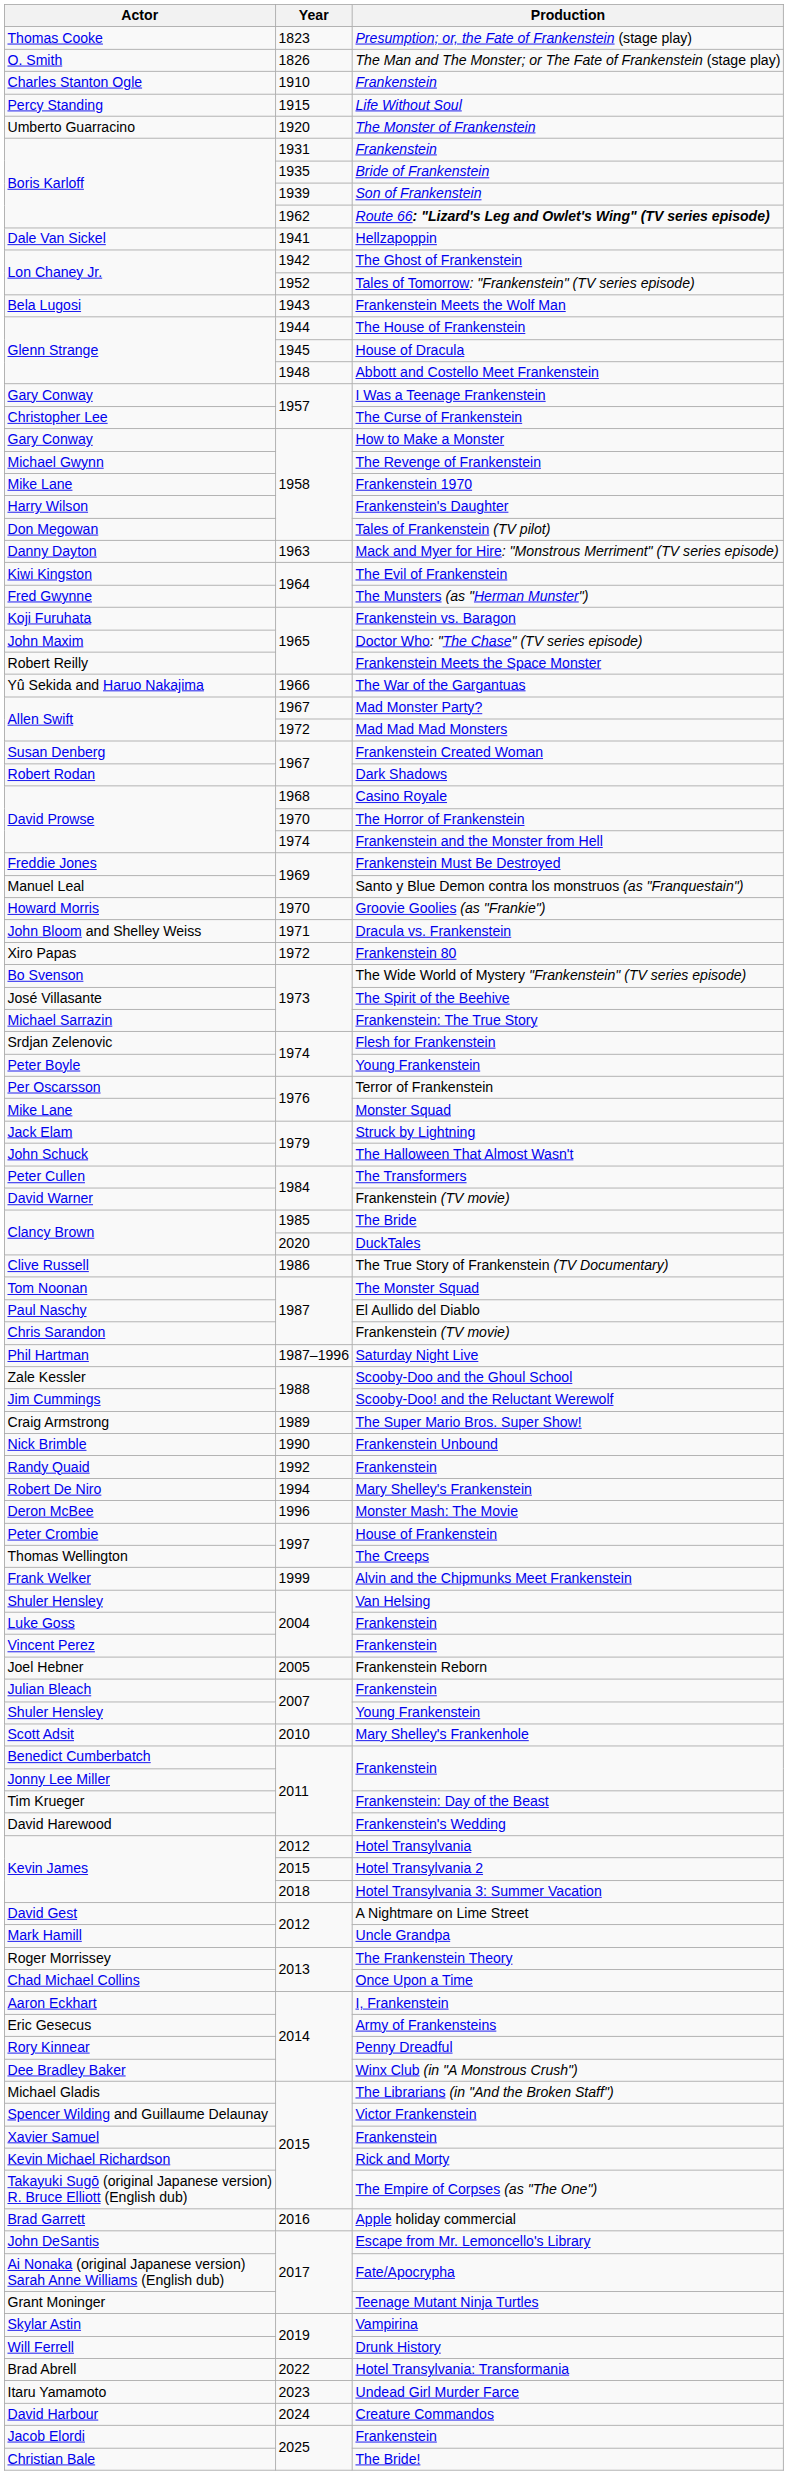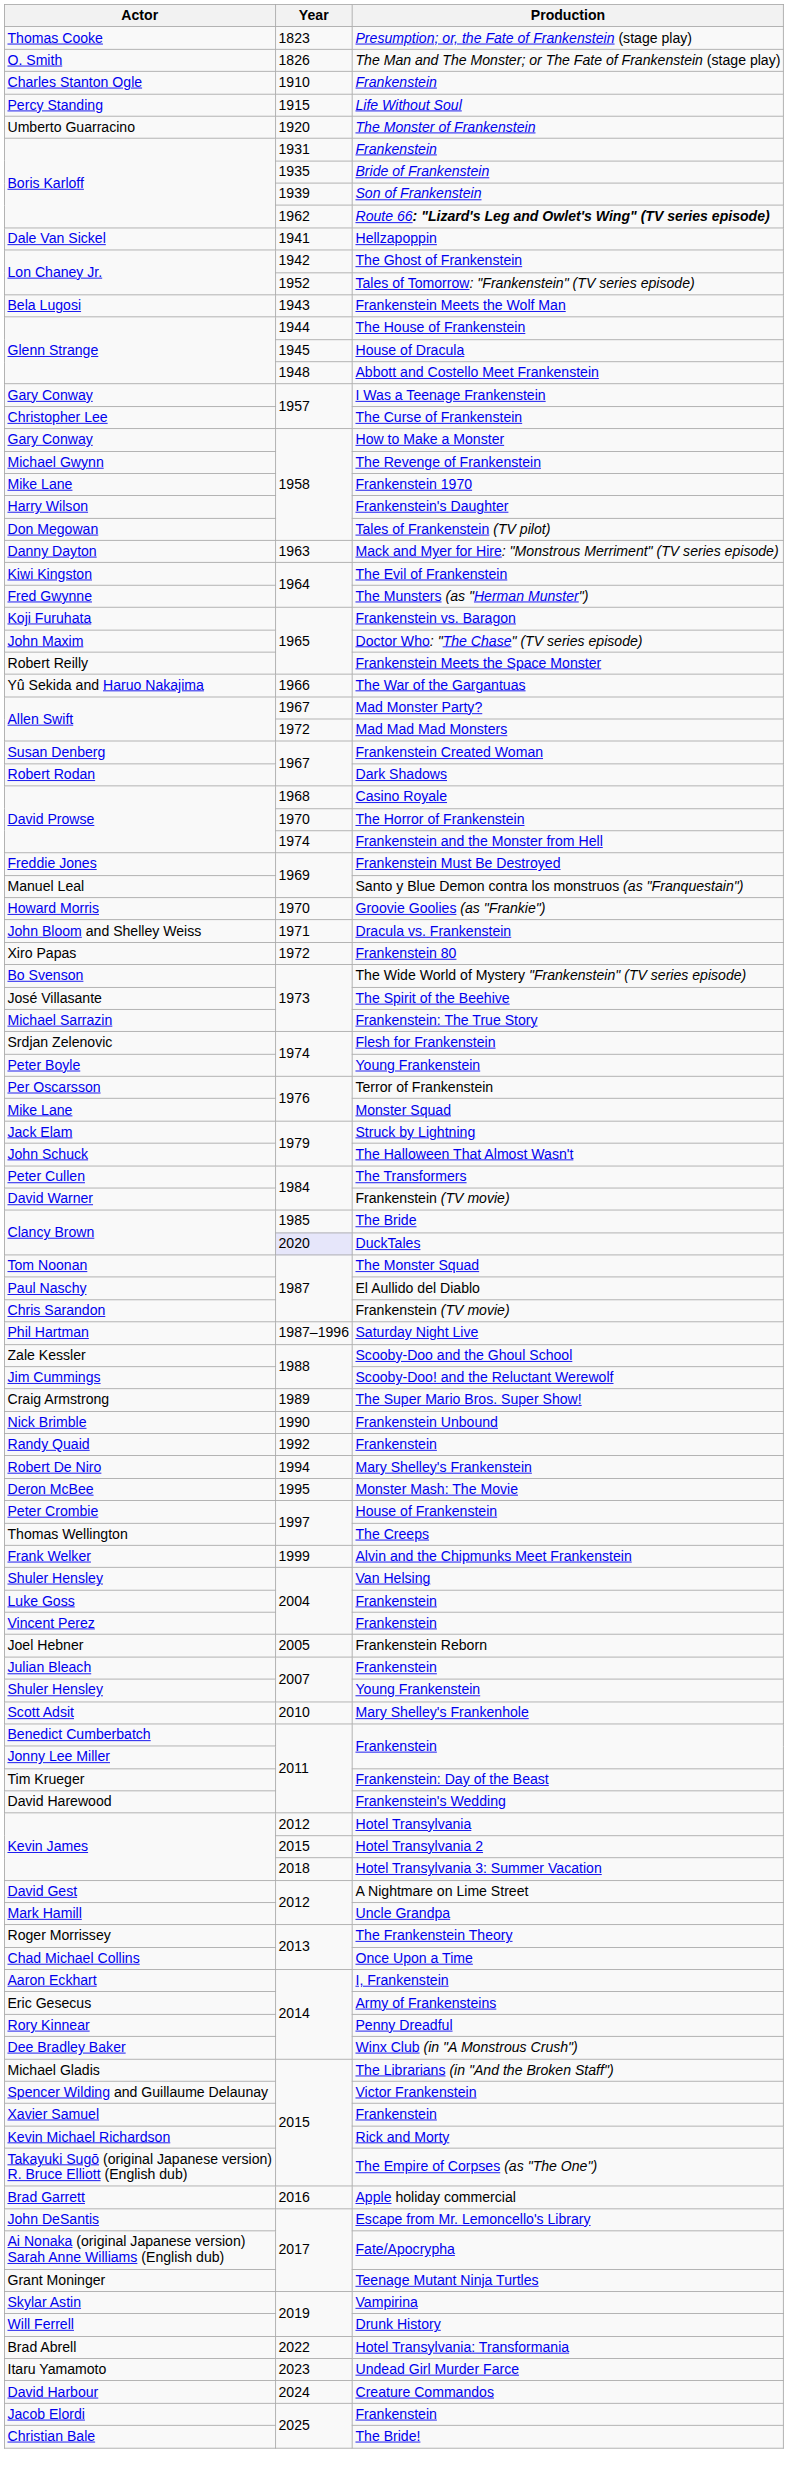 <table class="wikitable" style="margin-left:auto;margin-right:auto;text-align:left">
 <tr>
 <th>Actor</th>
 <th>Year</th>
 <th>Production</th>
 </tr>
 <tr>
 <td><a href='#'>Thomas Cooke</a></td>
 <td>1823</td>
 <td><em><a href='#'>Presumption; or, the Fate of Frankenstein</a></em> (stage play)</td>
 </tr>
 <tr>
 <td><a href='#'>O. Smith</a></td>
 <td>1826</td>
 <td><em>The Man and The Monster; or The Fate of Frankenstein</em> (stage play)</td>
 </tr>
 <tr>
 <td><a href='#'>Charles Stanton Ogle</a></td>
 <td>1910</td>
 <td><em><a href='#'>Frankenstein</a></em></td>
 </tr>
 <tr>
 <td><a href='#'>Percy Standing</a></td>
 <td>1915</td>
 <td><em><a href='#'>Life Without Soul</a></em></td>
 </tr>
 <tr>
 <td>Umberto Guarracino</td>
 <td>1920</td>
 <td><em><a href='#'>The Monster of Frankenstein</a></em></td>
 </tr>
 <tr>
 <td rowspan=4><a href='#'>Boris Karloff</a></td>
 <td>1931</td>
 <td><em><a href='#'>Frankenstein</a></em></td>
 </tr>
 <tr>
 <td>1935</td>
 <td><em><a href='#'>Bride of Frankenstein</a></em></td>
 </tr>
 <tr>
 <td>1939</td>
 <td><em><a href='#'>Son of Frankenstein</a></em></td>
 </tr>
 <tr>
 <td>1962</td>
 <td><em><a href='#'>Route 66</a><strong>: "Lizard's Leg and Owlet's Wing" (TV series episode)</td>
 </tr>
 <tr>
 <td><a href='#'>Dale Van Sickel</a></td>
 <td>1941</td>
 <td></em><a href='#'>Hellzapoppin</a><em></td>
 </tr>
 <tr>
 <td rowspan=2><a href='#'>Lon Chaney Jr.</a></td>
 <td>1942</td>
 <td></em><a href='#'>The Ghost of Frankenstein</a><em></td>
 </tr>
 <tr>
 <td>1952</td>
 <td></em><a href='#'>Tales of Tomorrow</a><em>: "Frankenstein" (TV series episode)</td>
 </tr>
 <tr>
 <td><a href='#'>Bela Lugosi</a></td>
 <td>1943</td>
 <td></em><a href='#'>Frankenstein Meets the Wolf Man</a><em></td>
 </tr>
 <tr>
 <td rowspan=3><a href='#'>Glenn Strange</a></td>
 <td>1944</td>
 <td></em><a href='#'>The House of Frankenstein</a><em></td>
 </tr>
 <tr>
 <td>1945</td>
 <td></em><a href='#'>House of Dracula</a><em></td>
 </tr>
 <tr>
 <td>1948</td>
 <td></em><a href='#'>Abbott and Costello Meet Frankenstein</a><em></td>
 </tr>
 <tr>
 <td><a href='#'>Gary Conway</a></td>
 <td rowspan=2>1957</td>
 <td></em><a href='#'>I Was a Teenage Frankenstein</a><em></td>
 </tr>
 <tr>
 <td><a href='#'>Christopher Lee</a></td>
 <td></em><a href='#'>The Curse of Frankenstein</a><em></td>
 </tr>
 <tr>
 <td><a href='#'>Gary Conway</a></td>
 <td rowspan=5>1958</td>
 <td></em><a href='#'>How to Make a Monster</a><em></td>
 </tr>
 <tr>
 <td><a href='#'>Michael Gwynn</a></td>
 <td></em><a href='#'>The Revenge of Frankenstein</a><em></td>
 </tr>
 <tr>
 <td><a href='#'>Mike Lane</a></td>
 <td></em><a href='#'>Frankenstein 1970</a><em></td>
 </tr>
 <tr>
 <td><a href='#'>Harry Wilson</a></td>
 <td></em><a href='#'>Frankenstein's Daughter</a><em></td>
 </tr>
 <tr>
 <td><a href='#'>Don Megowan</a></td>
 <td></em><a href='#'>Tales of Frankenstein</a><em> (TV pilot)</td>
 </tr>
 <tr>
 <td><a href='#'>Danny Dayton</a></td>
 <td>1963</td>
 <td></em><a href='#'>Mack and Myer for Hire</a><em>: "Monstrous Merriment" (TV series episode)</td>
 </tr>
 <tr>
 <td><a href='#'>Kiwi Kingston</a></td>
 <td rowspan=2>1964</td>
 <td></em><a href='#'>The Evil of Frankenstein</a><em></td>
 </tr>
 <tr>
 <td><a href='#'>Fred Gwynne</a></td>
 <td></em><a href='#'>The Munsters</a><em> (as "<a href='#'>Herman Munster</a>")</td>
 </tr>
 <tr>
 <td><a href='#'>Koji Furuhata</a></td>
 <td rowspan=3>1965</td>
 <td></em><a href='#'>Frankenstein vs. Baragon</a><em></td>
 </tr>
 <tr>
 <td><a href='#'>John Maxim</a></td>
 <td></em><a href='#'>Doctor Who</a><em>: "<a href='#'>The Chase</a>" (TV series episode)</td>
 </tr>
 <tr>
 <td>Robert Reilly</td>
 <td></em><a href='#'>Frankenstein Meets the Space Monster</a><em></td>
 </tr>
 <tr>
 <td>Yû Sekida and <a href='#'>Haruo Nakajima</a></td>
 <td>1966</td>
 <td></em><a href='#'>The War of the Gargantuas</a><em></td>
 </tr>
 <tr>
 <td rowspan=2><a href='#'>Allen Swift</a></td>
 <td>1967</td>
 <td></em><a href='#'>Mad Monster Party?</a><em></td>
 </tr>
 <tr>
 <td>1972</td>
 <td></em><a href='#'>Mad Mad Mad Monsters</a><em></td>
 </tr>
 <tr>
 <td><a href='#'>Susan Denberg</a></td>
 <td rowspan=2>1967</td>
 <td></em><a href='#'>Frankenstein Created Woman</a><em></td>
 </tr>
 <tr>
 <td><a href='#'>Robert Rodan</a></td>
 <td></em><a href='#'>Dark Shadows</a><em></td>
 </tr>
 <tr>
 <td rowspan=3><a href='#'>David Prowse</a></td>
 <td>1968</td>
 <td></em><a href='#'>Casino Royale</a><em></td>
 </tr>
 <tr>
 <td>1970</td>
 <td></em><a href='#'>The Horror of Frankenstein</a><em></td>
 </tr>
 <tr>
 <td>1974</td>
 <td></em><a href='#'>Frankenstein and the Monster from Hell</a><em></td>
 </tr>
 <tr>
 <td><a href='#'>Freddie Jones</a></td>
 <td rowspan=2>1969</td>
 <td></em><a href='#'>Frankenstein Must Be Destroyed</a><em></td>
 </tr>
 <tr>
 <td>Manuel Leal</td>
 <td></em>Santo y Blue Demon contra los monstruos<em> (as "Franquestain")</td>
 </tr>
 <tr>
 <td><a href='#'>Howard Morris</a></td>
 <td>1970</td>
 <td></em><a href='#'>Groovie Goolies</a><em> (as "Frankie")</td>
 </tr>
 <tr>
 <td><a href='#'>John Bloom</a> and Shelley Weiss</td>
 <td>1971</td>
 <td></em><a href='#'>Dracula vs. Frankenstein</a><em></td>
 </tr>
 <tr>
 <td>Xiro Papas</td>
 <td>1972</td>
 <td></em><a href='#'>Frankenstein 80</a><em></td>
 </tr>
 <tr>
 <td><a href='#'>Bo Svenson</a></td>
 <td rowspan=3>1973</td>
 <td></em>The Wide World of Mystery<em> "Frankenstein" (TV series episode)</td>
 </tr>
 <tr>
 <td>José Villasante</td>
 <td></em><a href='#'>The Spirit of the Beehive</a><em></td>
 </tr>
 <tr>
 <td><a href='#'>Michael Sarrazin</a></td>
 <td></em><a href='#'>Frankenstein: The True Story</a><em></td>
 </tr>
 <tr>
 <td>Srdjan Zelenovic</td>
 <td rowspan=2>1974</td>
 <td></em><a href='#'>Flesh for Frankenstein</a><em></td>
 </tr>
 <tr>
 <td><a href='#'>Peter Boyle</a></td>
 <td></em><a href='#'>Young Frankenstein</a><em></td>
 </tr>
 <tr>
 <td><a href='#'>Per Oscarsson</a></td>
 <td rowspan=2>1976</td>
 <td></em>Terror of Frankenstein<em></td>
 </tr>
 <tr>
 <td><a href='#'>Mike Lane</a></td>
 <td></em><a href='#'>Monster Squad</a><em></td>
 </tr>
 <tr>
 <td><a href='#'>Jack Elam</a></td>
 <td rowspan=2>1979</td>
 <td></em><a href='#'>Struck by Lightning</a><em></td>
 </tr>
 <tr>
 <td><a href='#'>John Schuck</a></td>
 <td></em><a href='#'>The Halloween That Almost Wasn't</a><em></td>
 </tr>
 <tr>
 <td><a href='#'>Peter Cullen</a></td>
 <td rowspan=2>1984</td>
 <td></em><a href='#'>The Transformers</a><em></td>
 </tr>
 <tr>
 <td><a href='#'>David Warner</a></td>
 <td></em>Frankenstein<em> (TV movie)</td>
 </tr>
 <tr>
 <td rowspan="2"><a href='#'>Clancy Brown</a></td>
 <td>1985</td>
 <td></em><a href='#'>The Bride</a><em></td>
 </tr>
 <tr>
-<td>2020</td>
+<td style="background: lavender;">2020</td>
 <td></em><a href='#'>DuckTales</a><em></td>
-</tr>
-<tr>
-<td rowspan="1"><a href='#'>Clive Russell</a></td>
-<td>1986</td>
-<td></em>The True Story of Frankenstein<em> (TV Documentary)</td>
 </tr>
 <tr>
 <td><a href='#'>Tom Noonan</a></td>
 <td rowspan=3>1987</td>
 <td></em><a href='#'>The Monster Squad</a><em></td>
 </tr>
 <tr>
 <td><a href='#'>Paul Naschy</a></td>
 <td></em>El Aullido del Diablo<em></td>
 </tr>
 <tr>
 <td><a href='#'>Chris Sarandon</a></td>
 <td></em>Frankenstein<em> (TV movie)</td>
 </tr>
 <tr>
 <td><a href='#'>Phil Hartman</a></td>
 <td>1987–1996</td>
 <td></em><a href='#'>Saturday Night Live</a><em></td>
 </tr>
 <tr>
 <td>Zale Kessler</td>
 <td rowspan=2>1988</td>
 <td></em><a href='#'>Scooby-Doo and the Ghoul School</a><em></td>
 </tr>
 <tr>
 <td><a href='#'>Jim Cummings</a></td>
 <td></em><a href='#'>Scooby-Doo! and the Reluctant Werewolf</a><em></td>
 </tr>
 <tr>
 <td>Craig Armstrong</td>
 <td>1989</td>
 <td></em><a href='#'>The Super Mario Bros. Super Show!</a><em></td>
 </tr>
 <tr>
 <td><a href='#'>Nick Brimble</a></td>
 <td>1990</td>
 <td></em><a href='#'>Frankenstein Unbound</a><em></td>
 </tr>
 <tr>
 <td><a href='#'>Randy Quaid</a></td>
 <td>1992</td>
 <td></em><a href='#'>Frankenstein</a><em></td>
 </tr>
 <tr>
 <td><a href='#'>Robert De Niro</a></td>
 <td>1994</td>
 <td></em><a href='#'>Mary Shelley's Frankenstein</a><em></td>
 </tr>
 <tr>
 <td><a href='#'>Deron McBee</a></td>
-<td>1996</td>
+<td>1995</td>
 <td></em><a href='#'>Monster Mash: The Movie</a><em></td>
 </tr>
 <tr>
 <td><a href='#'>Peter Crombie</a></td>
 <td rowspan=2>1997</td>
 <td></em><a href='#'>House of Frankenstein</a><em></td>
 </tr>
 <tr>
 <td>Thomas Wellington</td>
 <td></em><a href='#'>The Creeps</a><em></td>
 </tr>
 <tr>
 <td><a href='#'>Frank Welker</a></td>
 <td>1999</td>
 <td></em><a href='#'>Alvin and the Chipmunks Meet Frankenstein</a><em></td>
 </tr>
 <tr>
 <td><a href='#'>Shuler Hensley</a></td>
 <td rowspan=3>2004</td>
 <td></em><a href='#'>Van Helsing</a><em></td>
 </tr>
 <tr>
 <td><a href='#'>Luke Goss</a></td>
 <td></em><a href='#'>Frankenstein</a><em></td>
 </tr>
 <tr>
 <td><a href='#'>Vincent Perez</a></td>
 <td></em><a href='#'>Frankenstein</a><em></td>
 </tr>
 <tr>
 <td>Joel Hebner</td>
 <td>2005</td>
 <td></em>Frankenstein Reborn<em></td>
 </tr>
 <tr>
 <td><a href='#'>Julian Bleach</a></td>
 <td rowspan=2>2007</td>
 <td></em><a href='#'>Frankenstein</a><em></td>
 </tr>
 <tr>
 <td><a href='#'>Shuler Hensley</a></td>
 <td></em><a href='#'>Young Frankenstein</a><em></td>
 </tr>
 <tr>
 <td><a href='#'>Scott Adsit</a></td>
 <td>2010</td>
 <td></em><a href='#'>Mary Shelley's Frankenhole</a><em></td>
 </tr>
 <tr>
 <td><a href='#'>Benedict Cumberbatch</a></td>
 <td rowspan=4>2011</td>
 <td rowspan=2></em><a href='#'>Frankenstein</a><em></td>
 </tr>
 <tr>
 <td><a href='#'>Jonny Lee Miller</a></td>
 </tr>
 <tr>
 <td>Tim Krueger</td>
 <td></em><a href='#'>Frankenstein: Day of the Beast</a><em></td>
 </tr>
 <tr>
 <td>David Harewood</td>
 <td></em><a href='#'>Frankenstein's Wedding</a><em></td>
 </tr>
 <tr>
 <td rowspan=3><a href='#'>Kevin James</a></td>
 <td>2012</td>
 <td></em><a href='#'>Hotel Transylvania</a><em></td>
 </tr>
 <tr>
 <td>2015</td>
 <td></em><a href='#'>Hotel Transylvania 2</a><em></td>
 </tr>
 <tr>
 <td>2018</td>
 <td></em><a href='#'>Hotel Transylvania 3: Summer Vacation</a><em></td>
 </tr>
 <tr>
 <td><a href='#'>David Gest</a></td>
 <td rowspan=2>2012</td>
 <td></em>A Nightmare on Lime Street<em></td>
 </tr>
 <tr>
 <td><a href='#'>Mark Hamill</a></td>
 <td></em><a href='#'>Uncle Grandpa</a><em></td>
 </tr>
 <tr>
 <td>Roger Morrissey</td>
 <td rowspan=2>2013</td>
 <td></em><a href='#'>The Frankenstein Theory</a><em></td>
 </tr>
 <tr>
 <td><a href='#'>Chad Michael Collins</a></td>
 <td></em><a href='#'>Once Upon a Time</a><em></td>
 </tr>
 <tr>
 <td><a href='#'>Aaron Eckhart</a></td>
 <td rowspan=4>2014</td>
 <td></em><a href='#'>I, Frankenstein</a><em></td>
 </tr>
 <tr>
 <td>Eric Gesecus</td>
 <td></em><a href='#'>Army of Frankensteins</a><em></td>
 </tr>
 <tr>
 <td><a href='#'>Rory Kinnear</a></td>
 <td></em><a href='#'>Penny Dreadful</a><em></td>
 </tr>
 <tr>
 <td><a href='#'>Dee Bradley Baker</a></td>
 <td></em><a href='#'>Winx Club</a><em> (in "A Monstrous Crush")</td>
 </tr>
 <tr>
 <td>Michael Gladis</td>
 <td rowspan=5>2015</td>
 <td></em><a href='#'>The Librarians</a><em> (in "And the Broken Staff")</td>
 </tr>
 <tr>
 <td><a href='#'>Spencer Wilding</a> and Guillaume Delaunay</td>
 <td></em><a href='#'>Victor Frankenstein</a><em></td>
 </tr>
 <tr>
 <td><a href='#'>Xavier Samuel</a></td>
 <td></em><a href='#'>Frankenstein</a><em></td>
 </tr>
 <tr>
 <td><a href='#'>Kevin Michael Richardson</a></td>
 <td></em><a href='#'>Rick and Morty</a><em></td>
 </tr>
 <tr>
 <td><a href='#'>Takayuki Sugō</a> (original Japanese version)<br><a href='#'>R. Bruce Elliott</a> (English dub)</td>
 <td></em><a href='#'>The Empire of Corpses</a><em> (as "The One")</td>
 </tr>
 <tr>
 <td><a href='#'>Brad Garrett</a></td>
 <td>2016</td>
 <td><a href='#'>Apple</a> holiday commercial</td>
 </tr>
 <tr>
 <td><a href='#'>John DeSantis</a></td>
 <td rowspan=3>2017</td>
 <td></em><a href='#'>Escape from Mr. Lemoncello's Library</a><em></td>
 </tr>
 <tr>
 <td><a href='#'>Ai Nonaka</a> (original Japanese version)<br><a href='#'>Sarah Anne Williams</a> (English dub)</td>
 <td></em><a href='#'>Fate/Apocrypha</a><em></td>
 </tr>
 <tr>
 <td>Grant Moninger</td>
 <td></em><a href='#'>Teenage Mutant Ninja Turtles</a><em></td>
 </tr>
 <tr>
 <td><a href='#'>Skylar Astin</a></td>
 <td rowspan=2>2019</td>
 <td></em><a href='#'>Vampirina</a><em></td>
 </tr>
 <tr>
 <td><a href='#'>Will Ferrell</a></td>
 <td></em><a href='#'>Drunk History</a><em></td>
 </tr>
 <tr>
 <td>Brad Abrell</td>
 <td>2022</td>
 <td></em><a href='#'>Hotel Transylvania: Transformania</a><em></td>
 </tr>
 <tr>
 <td>Itaru Yamamoto</td>
 <td>2023</td>
 <td></em><a href='#'>Undead Girl Murder Farce</a><em></td>
 </tr>
 <tr>
 <td><a href='#'>David Harbour</a></td>
 <td>2024</td>
 <td></em><a href='#'>Creature Commandos</a><em></td>
 </tr>
 <tr>
 <td><a href='#'>Jacob Elordi</a></td>
 <td rowspan=2>2025</td>
 <td></em><a href='#'>Frankenstein</a><em></td>
 </tr>
 <tr>
 <td><a href='#'>Christian Bale</a></td>
 <td></em><a href='#'>The Bride!</a><em></td>
 </tr>
 </table>
